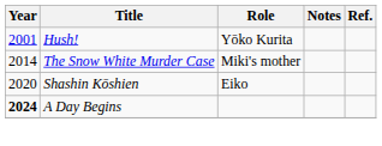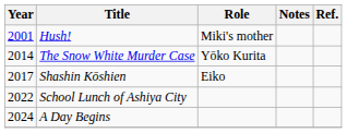 <table class="wikitable">
 <tr>
 <th>Year</th>
 <th>Title</th>
 <th>Role</th>
 <th>Notes</th>
 <th>Ref.</th>
 </tr>
 <tr>
 <td><a href='#'>2001</a></td>
 <td><em><a href='#'>Hush!</a></em></td>
-<td>Yōko Kurita</td>
+<td>Miki's mother</td>
 <td></td>
 <td></td>
 </tr>
 <tr>
 <td>2014</td>
 <td><em><a href='#'>The Snow White Murder Case</a></em></td>
-<td>Miki's mother</td>
+<td>Yōko Kurita</td>
 <td></td>
 <td></td>
 </tr>
 <tr>
-<td>2020</td>
+<td>2017</td>
 <td><em>Shashin Kōshien</em></td>
 <td>Eiko</td>
 <td></td>
 <td></td>
 </tr>
 <tr>
-<td><strong>2024</strong></td>
+<td>2022</td>
+<td><em>School Lunch of Ashiya City</em></td>
+<td></td>
+<td></td>
+<td></td>
+</tr>
+<tr>
+<td>2024</td>
 <td><em>A Day Begins</em></td>
 <td></td>
 <td></td>
 <td></td>
 </tr>
 <tr>
 </tr>
 </table>
